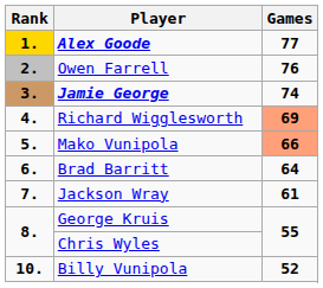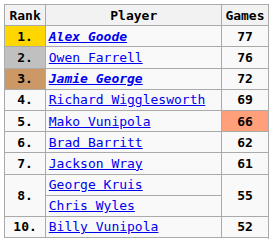 <table class="wikitable sticky-header">
 <tr>
 <th width=35>Rank</th>
 <th width=170>Player</th>
 <th width=40>Games</th>
 </tr>
 <tr>
 <td align=center bgcolor=Gold><strong>1.</strong></td>
 <td> <strong><em><a href='#'>Alex Goode</a></em></strong></td>
 <td align=center><strong>77</strong></td>
 </tr>
 <tr>
 <td align=center bgcolor=Silver><strong>2.</strong></td>
 <td> <a href='#'>Owen Farrell</a></td>
 <td align=center><strong>76</strong></td>
 </tr>
 <tr>
 <td align=center bgcolor=#cc9966><strong>3.</strong></td>
 <td> <strong><em><a href='#'>Jamie George</a></em></strong></td>
-<td align=center><strong>74</strong></td>
+<td align=center><strong>72</strong></td>
 </tr>
 <tr>
 <td align=center><strong>4.</strong></td>
 <td> <a href='#'>Richard Wigglesworth</a></td>
-<td align=center style="background: lightsalmon;"><strong>69</strong></td>
+<td align=center><strong>69</strong></td>
 </tr>
 <tr>
 <td align=center><strong>5.</strong></td>
 <td> <a href='#'>Mako Vunipola</a></td>
 <td align=center style="background: lightsalmon;"><strong>66</strong></td>
 </tr>
 <tr>
 <td align=center><strong>6.</strong></td>
 <td> <a href='#'>Brad Barritt</a></td>
-<td align=center><strong>64</strong></td>
+<td align=center><strong>62</strong></td>
 </tr>
 <tr>
 <td align=center><strong>7.</strong></td>
 <td> <a href='#'>Jackson Wray</a></td>
 <td align=center><strong>61</strong></td>
 </tr>
 <tr>
 <td rowspan=2 align=center><strong>8.</strong></td>
 <td> <a href='#'>George Kruis</a></td>
 <td rowspan=2 align=center><strong>55</strong></td>
 </tr>
 <tr>
 <td> <a href='#'>Chris Wyles</a></td>
 </tr>
 <tr>
 <td align=center><strong>10.</strong></td>
 <td> <a href='#'>Billy Vunipola</a></td>
 <td rowspan=2 align=center><strong>52</strong></td>
 </tr>
 <tr>
 </tr>
 </table>
